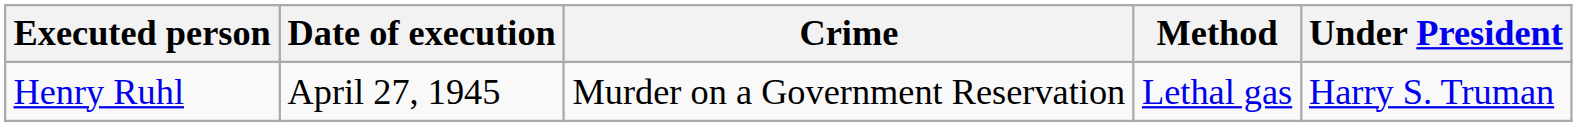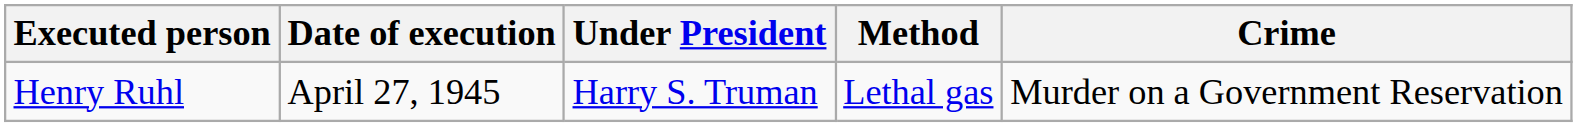 <table class="wikitable">
 <tr>
 <th>Executed person</th>
 <th>Date of execution</th>
+<th>Under <a href='#'>President</a></th>
+<th>Method</th>
 <th>Crime</th>
-<th>Method</th>
-<th>Under <a href='#'>President</a></th>
 </tr>
 <tr>
 <td><a href='#'>Henry Ruhl</a></td>
 <td>April 27, 1945</td>
+<td><a href='#'>Harry S. Truman</a></td>
+<td><a href='#'>Lethal gas</a></td>
 <td>Murder on a Government Reservation</td>
-<td><a href='#'>Lethal gas</a></td>
-<td><a href='#'>Harry S. Truman</a></td>
 </tr>
 </table>
